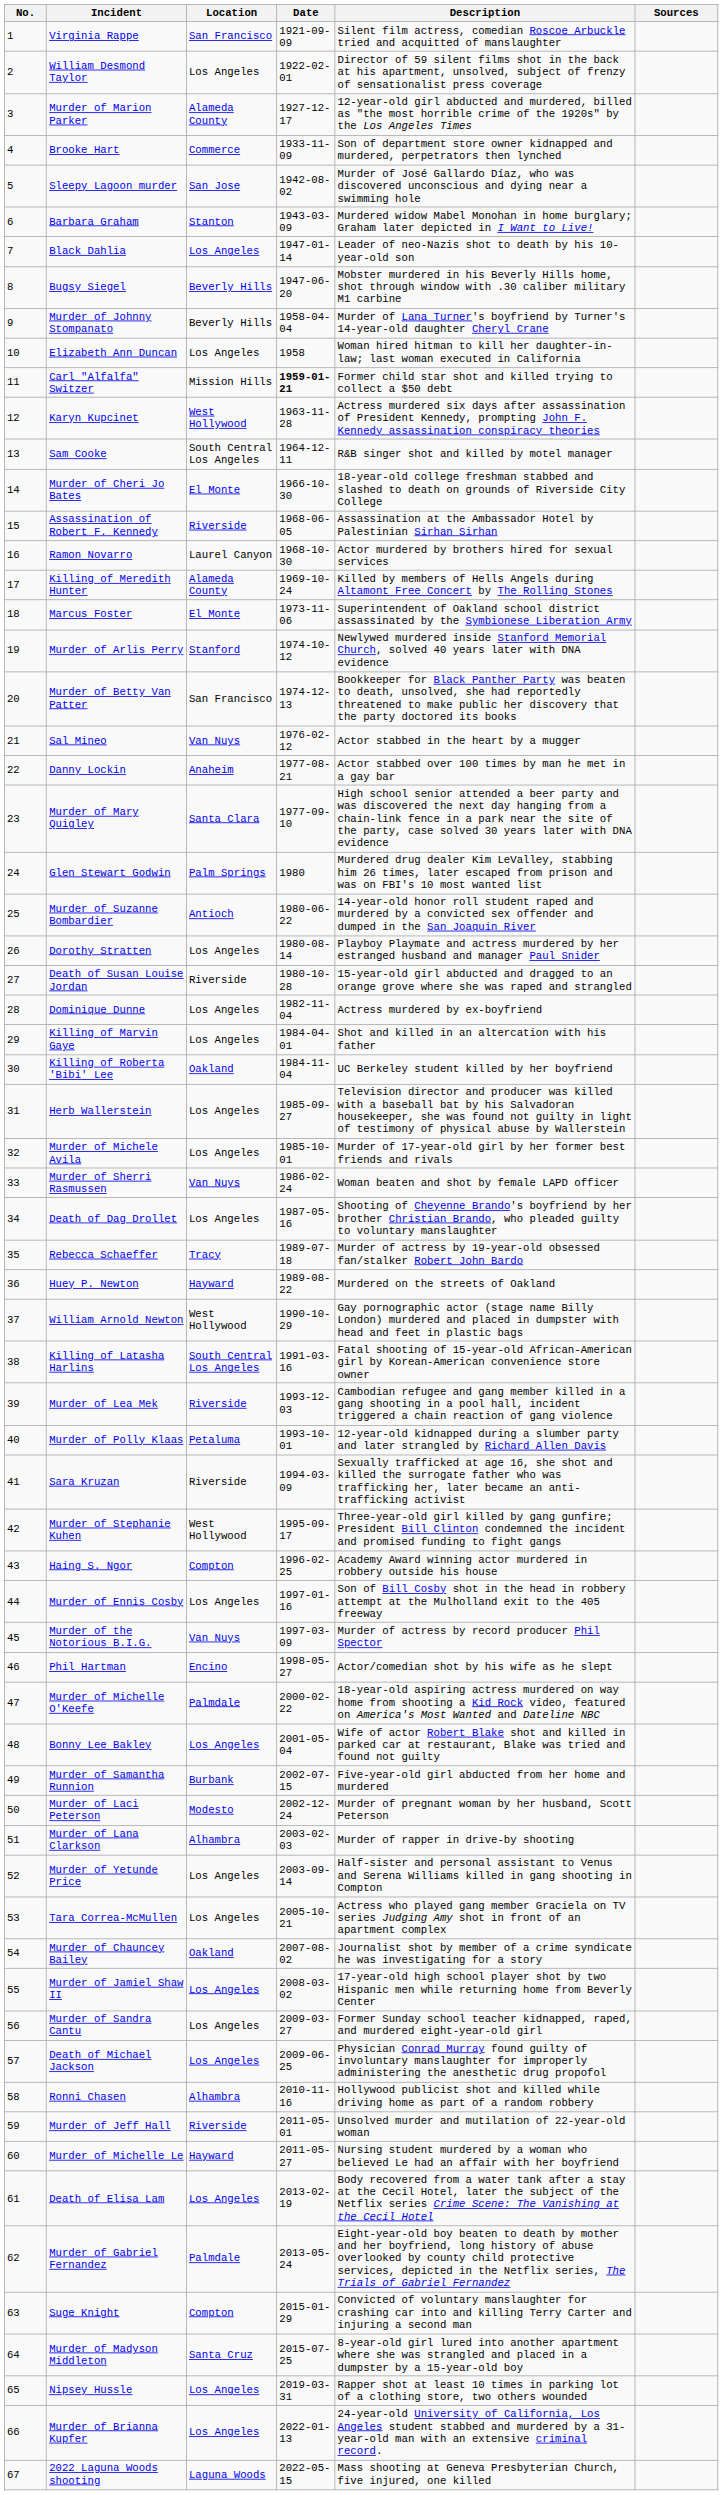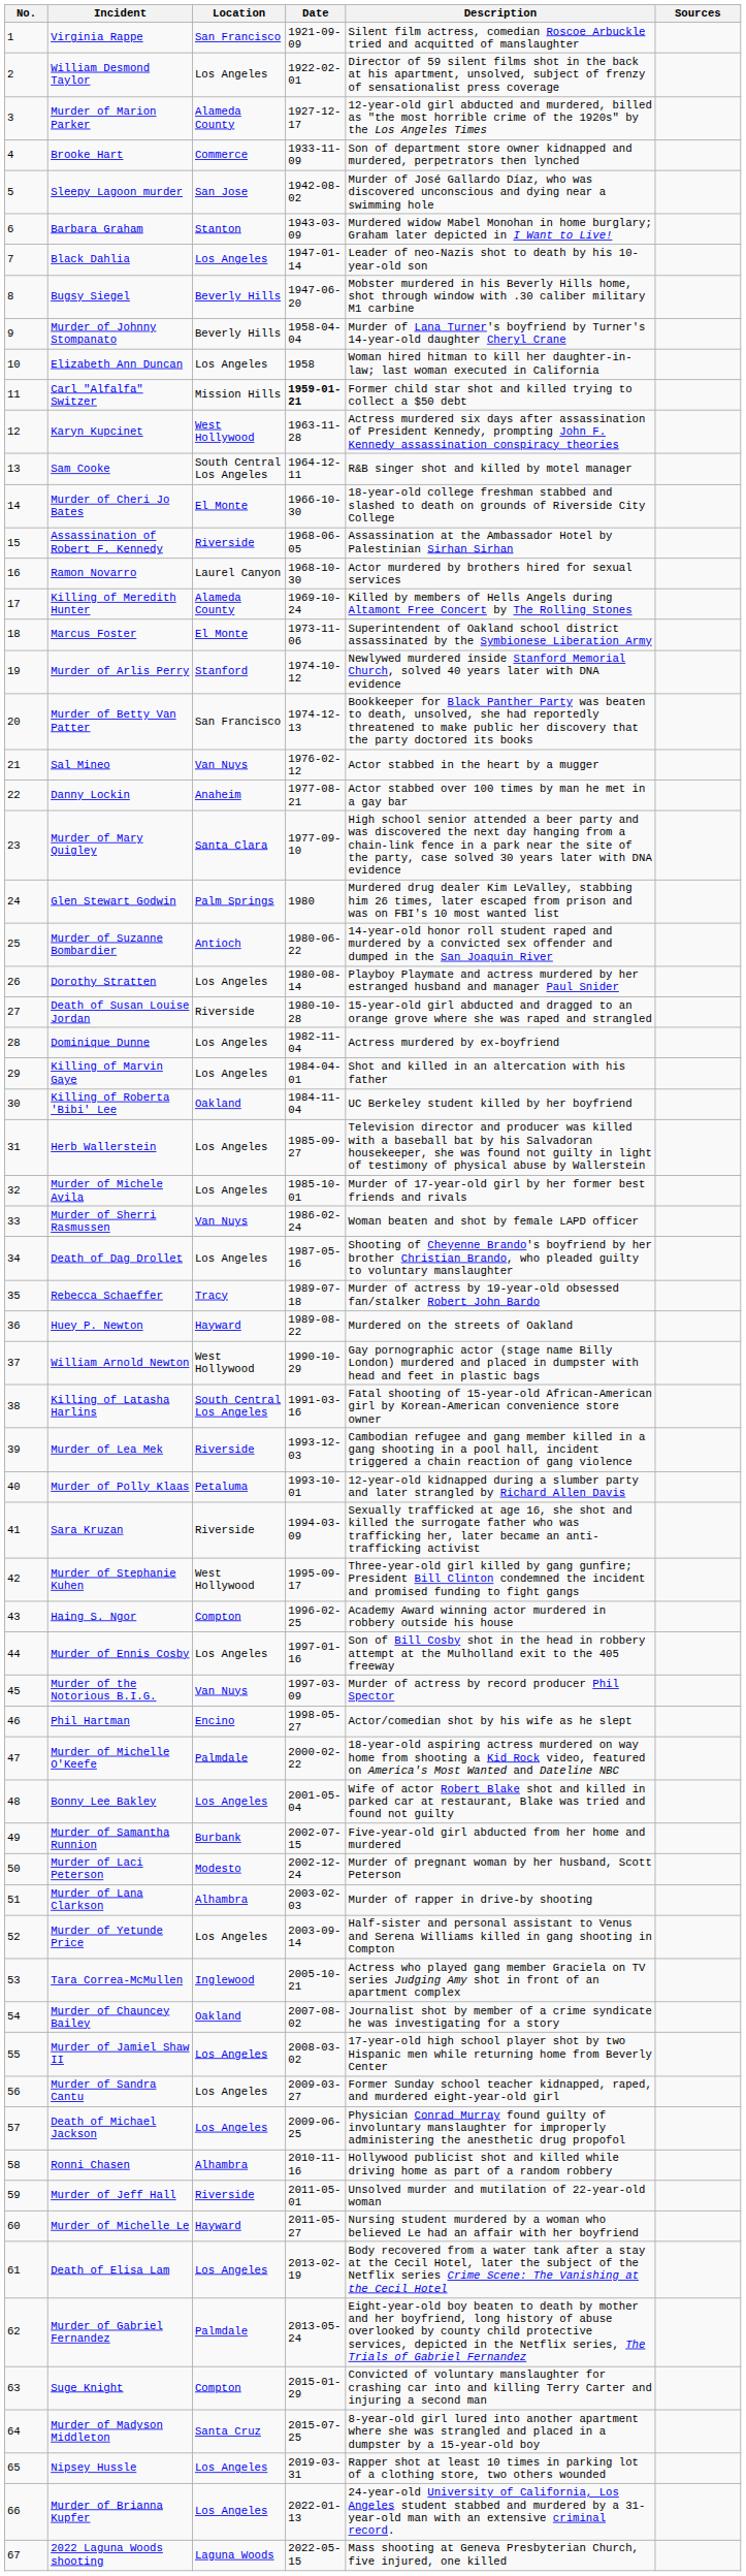 <table class="wikitable sortable">
 <tr>
 <th width="75">No.</th>
 <th width="250">Incident</th>
 <th width="150">Location</th>
 <th width="100">Date</th>
 <th width="700">Description</th>
 <th width="150">Sources</th>
 </tr>
 <tr>
 <td>1</td>
 <td><a href='#'>Virginia Rappe</a></td>
 <td><a href='#'>San Francisco</a></td>
 <td>1921-09-09</td>
 <td>Silent film actress, comedian <a href='#'>Roscoe Arbuckle</a> tried and acquitted of manslaughter</td>
 <td></td>
 </tr>
 <tr>
 <td>2</td>
 <td><a href='#'>William Desmond Taylor</a></td>
 <td>Los Angeles</td>
 <td>1922-02-01</td>
 <td>Director of 59 silent films shot in the back at his apartment, unsolved, subject of frenzy of sensationalist press coverage</td>
 <td></td>
 </tr>
 <tr>
 <td>3</td>
 <td><a href='#'>Murder of Marion Parker</a></td>
 <td><a href='#'>Alameda County</a></td>
 <td>1927-12-17</td>
 <td>12-year-old girl abducted and murdered, billed as "the most horrible crime of the 1920s" by the <em>Los Angeles Times</em></td>
 <td></td>
 </tr>
 <tr>
 <td>4</td>
 <td><a href='#'>Brooke Hart</a></td>
 <td><a href='#'>Commerce</a></td>
 <td>1933-11-09</td>
 <td>Son of department store owner kidnapped and murdered, perpetrators then lynched</td>
 <td></td>
 </tr>
 <tr>
 <td>5</td>
 <td><a href='#'>Sleepy Lagoon murder</a></td>
 <td><a href='#'>San Jose</a></td>
 <td>1942-08-02</td>
 <td>Murder of José Gallardo Díaz, who was discovered unconscious and dying near a swimming hole</td>
 <td></td>
 </tr>
 <tr>
 <td>6</td>
 <td><a href='#'>Barbara Graham</a></td>
 <td><a href='#'>Stanton</a></td>
 <td>1943-03-09</td>
 <td>Murdered widow Mabel Monohan in home burglary; Graham later depicted in <em><a href='#'>I Want to Live!</a></em></td>
 <td></td>
 </tr>
 <tr>
 <td>7</td>
 <td><a href='#'>Black Dahlia</a></td>
 <td><a href='#'>Los Angeles</a></td>
 <td>1947-01-14</td>
 <td>Leader of neo-Nazis shot to death by his 10-year-old son</td>
 <td></td>
 </tr>
 <tr>
 <td>8</td>
 <td><a href='#'>Bugsy Siegel</a></td>
 <td><a href='#'>Beverly Hills</a></td>
 <td>1947-06-20</td>
 <td>Mobster murdered in his Beverly Hills home, shot through window with .30 caliber military M1 carbine</td>
 <td></td>
 </tr>
 <tr>
 <td>9</td>
 <td><a href='#'>Murder of Johnny Stompanato</a></td>
 <td>Beverly Hills</td>
 <td>1958-04-04</td>
 <td>Murder of <a href='#'>Lana Turner</a>'s boyfriend by Turner's 14-year-old daughter <a href='#'>Cheryl Crane</a></td>
 <td></td>
 </tr>
 <tr>
 <td>10</td>
 <td><a href='#'>Elizabeth Ann Duncan</a></td>
 <td>Los Angeles</td>
 <td>1958</td>
 <td>Woman hired hitman to kill her daughter-in-law; last woman executed in California</td>
 <td></td>
 </tr>
 <tr>
 <td>11</td>
 <td><a href='#'>Carl "Alfalfa" Switzer</a></td>
 <td>Mission Hills</td>
 <td><strong>1959-01-21</strong></td>
 <td>Former child star shot and killed trying to collect a $50 debt</td>
 <td></td>
 </tr>
 <tr>
 <td>12</td>
 <td><a href='#'>Karyn Kupcinet</a></td>
 <td><a href='#'>West Hollywood</a></td>
 <td>1963-11-28</td>
 <td>Actress murdered six days after assassination of President Kennedy, prompting <a href='#'>John F. Kennedy assassination conspiracy theories</a></td>
 <td></td>
 </tr>
 <tr>
 <td>13</td>
 <td><a href='#'>Sam Cooke</a></td>
 <td>South Central Los Angeles</td>
 <td>1964-12-11</td>
 <td>R&B singer shot and killed by motel manager</td>
 <td></td>
 </tr>
 <tr>
 <td>14</td>
 <td><a href='#'>Murder of Cheri Jo Bates</a></td>
 <td><a href='#'>El Monte</a></td>
 <td>1966-10-30</td>
 <td>18-year-old college freshman stabbed and slashed to death on grounds of Riverside City College</td>
 <td></td>
 </tr>
 <tr>
 <td>15</td>
 <td><a href='#'>Assassination of Robert F. Kennedy</a></td>
 <td><a href='#'>Riverside</a></td>
 <td>1968-06-05</td>
 <td>Assassination at the Ambassador Hotel by Palestinian <a href='#'>Sirhan Sirhan</a></td>
 <td></td>
 </tr>
 <tr>
 <td>16</td>
 <td><a href='#'>Ramon Novarro</a></td>
 <td>Laurel Canyon</td>
 <td>1968-10-30</td>
 <td>Actor murdered by brothers hired for sexual services</td>
 <td></td>
 </tr>
 <tr>
 <td>17</td>
 <td><a href='#'>Killing of Meredith Hunter</a></td>
 <td><a href='#'>Alameda County</a></td>
 <td>1969-10-24</td>
 <td>Killed by members of Hells Angels during <a href='#'>Altamont Free Concert</a> by <a href='#'>The Rolling Stones</a></td>
 <td></td>
 </tr>
 <tr>
 <td>18</td>
 <td><a href='#'>Marcus Foster</a></td>
 <td><a href='#'>El Monte</a></td>
 <td>1973-11-06</td>
 <td>Superintendent of Oakland school district assassinated by the <a href='#'>Symbionese Liberation Army</a></td>
 <td></td>
 </tr>
 <tr>
 <td>19</td>
 <td><a href='#'>Murder of Arlis Perry</a></td>
 <td><a href='#'>Stanford</a></td>
 <td>1974-10-12</td>
 <td>Newlywed murdered inside <a href='#'>Stanford Memorial Church</a>, solved 40 years later with DNA evidence</td>
 <td></td>
 </tr>
 <tr>
 <td>20</td>
 <td><a href='#'>Murder of Betty Van Patter</a></td>
 <td>San Francisco</td>
 <td>1974-12-13</td>
 <td>Bookkeeper for <a href='#'>Black Panther Party</a> was beaten to death, unsolved, she had reportedly threatened to make public her discovery that the party doctored its books</td>
 <td></td>
 </tr>
 <tr>
 <td>21</td>
 <td><a href='#'>Sal Mineo</a></td>
 <td><a href='#'>Van Nuys</a></td>
 <td>1976-02-12</td>
 <td>Actor stabbed in the heart by a mugger</td>
 <td></td>
 </tr>
 <tr>
 <td>22</td>
 <td><a href='#'>Danny Lockin</a></td>
 <td><a href='#'>Anaheim</a></td>
 <td>1977-08-21</td>
 <td>Actor stabbed over 100 times by man he met in a gay bar</td>
 <td></td>
 </tr>
 <tr>
 <td>23</td>
 <td><a href='#'>Murder of Mary Quigley</a></td>
 <td><a href='#'>Santa Clara</a></td>
 <td>1977-09-10</td>
 <td>High school senior attended a beer party and was discovered the next day hanging from a chain-link fence in a park near the site of the party, case solved 30 years later with DNA evidence</td>
 <td></td>
 </tr>
 <tr>
 <td>24</td>
 <td><a href='#'>Glen Stewart Godwin</a></td>
 <td><a href='#'>Palm Springs</a></td>
 <td>1980</td>
 <td>Murdered drug dealer Kim LeValley, stabbing him 26 times, later escaped from prison and was on FBI's 10 most wanted list</td>
 <td></td>
 </tr>
 <tr>
 <td>25</td>
 <td><a href='#'>Murder of Suzanne Bombardier</a></td>
 <td><a href='#'>Antioch</a></td>
 <td>1980-06-22</td>
 <td>14-year-old honor roll student raped  and murdered by a convicted sex offender and dumped in the <a href='#'>San Joaquin River</a></td>
 <td></td>
 </tr>
 <tr>
 <td>26</td>
 <td><a href='#'>Dorothy Stratten</a></td>
 <td>Los Angeles</td>
 <td>1980-08-14</td>
 <td>Playboy Playmate and actress murdered by her estranged husband and manager <a href='#'>Paul Snider</a></td>
 <td></td>
 </tr>
 <tr>
 <td>27</td>
 <td><a href='#'>Death of Susan Louise Jordan</a></td>
 <td>Riverside</td>
 <td>1980-10-28</td>
 <td>15-year-old girl abducted and dragged to an orange grove where she was raped and strangled</td>
 <td></td>
 </tr>
 <tr>
 <td>28</td>
 <td><a href='#'>Dominique Dunne</a></td>
 <td>Los Angeles</td>
 <td>1982-11-04</td>
 <td>Actress murdered by ex-boyfriend</td>
 <td></td>
 </tr>
 <tr>
 <td>29</td>
 <td><a href='#'>Killing of Marvin Gaye</a></td>
 <td>Los Angeles</td>
 <td>1984-04-01</td>
 <td>Shot and killed in an altercation with his father</td>
 <td></td>
 </tr>
 <tr>
 <td>30</td>
 <td><a href='#'>Killing of Roberta 'Bibi' Lee</a></td>
 <td><a href='#'>Oakland</a></td>
 <td>1984-11-04</td>
 <td>UC Berkeley student killed by her boyfriend</td>
 <td></td>
 </tr>
 <tr>
 <td>31</td>
 <td><a href='#'>Herb Wallerstein</a></td>
 <td>Los  Angeles</td>
 <td>1985-09-27</td>
 <td>Television director and producer was killed with a baseball bat by his Salvadoran housekeeper, she was found not guilty in light of testimony of physical abuse by Wallerstein</td>
 <td></td>
 </tr>
 <tr>
 <td>32</td>
 <td><a href='#'>Murder of Michele Avila</a></td>
 <td>Los Angeles</td>
 <td>1985-10-01</td>
 <td>Murder of 17-year-old girl by her former best friends and rivals</td>
 <td></td>
 </tr>
 <tr>
 <td>33</td>
 <td><a href='#'>Murder of Sherri Rasmussen</a></td>
 <td><a href='#'>Van Nuys</a></td>
 <td>1986-02-24</td>
 <td>Woman beaten and shot by female LAPD officer</td>
 <td></td>
 </tr>
 <tr>
 <td>34</td>
 <td><a href='#'>Death of Dag Drollet</a></td>
 <td>Los Angeles</td>
 <td>1987-05-16</td>
 <td>Shooting of <a href='#'>Cheyenne Brando</a>'s boyfriend by her brother <a href='#'>Christian Brando</a>, who pleaded guilty to voluntary manslaughter</td>
 <td></td>
 </tr>
 <tr>
 <td>35</td>
 <td><a href='#'>Rebecca Schaeffer</a></td>
 <td><a href='#'>Tracy</a></td>
 <td>1989-07-18</td>
 <td>Murder of actress by 19-year-old obsessed fan/stalker <a href='#'>Robert John Bardo</a></td>
 <td></td>
 </tr>
 <tr>
 <td>36</td>
 <td><a href='#'>Huey P. Newton</a></td>
 <td><a href='#'>Hayward</a></td>
 <td>1989-08-22</td>
 <td>Murdered on the streets of Oakland</td>
 <td></td>
 </tr>
 <tr>
 <td>37</td>
 <td><a href='#'>William Arnold Newton</a></td>
 <td>West  Hollywood</td>
 <td>1990-10-29</td>
 <td>Gay pornographic actor (stage name Billy London) murdered and placed in dumpster with head and feet in plastic bags</td>
 <td></td>
 </tr>
 <tr>
 <td>38</td>
 <td><a href='#'>Killing of Latasha Harlins</a></td>
 <td><a href='#'>South Central Los Angeles</a></td>
 <td>1991-03-16</td>
 <td>Fatal shooting of 15-year-old African-American girl by Korean-American convenience store owner</td>
 <td></td>
 </tr>
 <tr>
 <td>39</td>
 <td><a href='#'>Murder of Lea Mek</a></td>
 <td><a href='#'>Riverside</a></td>
 <td>1993-12-03</td>
 <td>Cambodian refugee and gang member killed in a gang shooting in a pool hall, incident triggered a chain reaction of gang violence</td>
 <td></td>
 </tr>
 <tr>
 <td>40</td>
 <td><a href='#'>Murder of Polly Klaas</a></td>
 <td><a href='#'>Petaluma</a></td>
 <td>1993-10-01</td>
 <td>12-year-old kidnapped during a slumber party and later strangled by <a href='#'>Richard Allen Davis</a></td>
 <td></td>
 </tr>
 <tr>
 <td>41</td>
 <td><a href='#'>Sara Kruzan</a></td>
 <td>Riverside</td>
 <td>1994-03-09</td>
 <td>Sexually trafficked at age 16, she shot and killed the surrogate father who was trafficking her, later became an anti-trafficking activist</td>
 <td></td>
 </tr>
 <tr>
 <td>42</td>
 <td><a href='#'>Murder of Stephanie Kuhen</a></td>
 <td>West  Hollywood</td>
 <td>1995-09-17</td>
 <td>Three-year-old girl killed by gang gunfire; President <a href='#'>Bill Clinton</a> condemned the incident and promised funding to fight gangs</td>
 <td></td>
 </tr>
 <tr>
 <td>43</td>
 <td><a href='#'>Haing S. Ngor</a></td>
 <td><a href='#'>Compton</a></td>
 <td>1996-02-25</td>
 <td>Academy Award winning actor murdered in robbery outside his house</td>
 <td></td>
 </tr>
 <tr>
 <td>44</td>
 <td><a href='#'>Murder of Ennis Cosby</a></td>
 <td>Los Angeles</td>
 <td>1997-01-16</td>
 <td>Son of <a href='#'>Bill Cosby</a> shot in the head in robbery attempt at the Mulholland exit to the 405 freeway</td>
 <td></td>
 </tr>
 <tr>
 <td>45</td>
 <td><a href='#'>Murder of the Notorious B.I.G.</a></td>
 <td><a href='#'>Van Nuys</a></td>
 <td>1997-03-09</td>
 <td>Murder of actress by record  producer <a href='#'>Phil Spector</a></td>
 <td></td>
 </tr>
 <tr>
 <td>46</td>
 <td><a href='#'>Phil Hartman</a></td>
 <td><a href='#'>Encino</a></td>
 <td>1998-05-27</td>
 <td>Actor/comedian shot by his wife as he slept</td>
 <td></td>
 </tr>
 <tr>
 <td>47</td>
 <td><a href='#'>Murder of Michelle O'Keefe</a></td>
 <td><a href='#'>Palmdale</a></td>
 <td>2000-02-22</td>
 <td>18-year-old aspiring actress murdered on way home from shooting a <a href='#'>Kid Rock</a> video, featured on <em>America's Most Wanted</em> and <em>Dateline NBC</em></td>
 <td></td>
 </tr>
 <tr>
 <td>48</td>
 <td><a href='#'>Bonny Lee Bakley</a></td>
 <td><a href='#'>Los Angeles</a></td>
 <td>2001-05-04</td>
 <td>Wife of actor <a href='#'>Robert Blake</a> shot and killed in parked car at restaurant, Blake was tried and found not guilty</td>
 <td></td>
 </tr>
 <tr>
 <td>49</td>
 <td><a href='#'>Murder of Samantha Runnion</a></td>
 <td><a href='#'>Burbank</a></td>
 <td>2002-07-15</td>
 <td>Five-year-old girl abducted from her home and murdered</td>
 <td></td>
 </tr>
 <tr>
 <td>50</td>
 <td><a href='#'>Murder of Laci Peterson</a></td>
 <td><a href='#'>Modesto</a></td>
 <td>2002-12-24</td>
 <td>Murder of pregnant woman by her husband, Scott Peterson</td>
 <td></td>
 </tr>
 <tr>
 <td>51</td>
 <td><a href='#'>Murder of Lana Clarkson</a></td>
 <td><a href='#'>Alhambra</a></td>
 <td>2003-02-03</td>
 <td>Murder of rapper in drive-by shooting</td>
 <td></td>
 </tr>
 <tr>
 <td>52</td>
 <td><a href='#'>Murder of Yetunde Price</a></td>
 <td>Los Angeles</td>
 <td>2003-09-14</td>
 <td>Half-sister and personal assistant to Venus and Serena Williams killed in gang shooting in Compton</td>
 <td></td>
 </tr>
 <tr>
 <td>53</td>
 <td><a href='#'>Tara Correa-McMullen</a></td>
-<td>Los Angeles</td>
+<td><a href='#'>Inglewood</a></td>
 <td>2005-10-21</td>
 <td>Actress who played gang member Graciela on TV series <em>Judging Amy</em> shot in front of an apartment complex</td>
 <td></td>
 </tr>
 <tr>
 <td>54</td>
 <td><a href='#'>Murder of Chauncey Bailey</a></td>
 <td><a href='#'>Oakland</a></td>
 <td>2007-08-02</td>
 <td>Journalist shot by member of a crime syndicate he was investigating for a story</td>
 <td></td>
 </tr>
 <tr>
 <td>55</td>
 <td><a href='#'>Murder of Jamiel Shaw II</a></td>
 <td><a href='#'>Los Angeles</a></td>
 <td>2008-03-02</td>
 <td>17-year-old high school player shot by two Hispanic men while returning home from Beverly Center</td>
 <td></td>
 </tr>
 <tr>
 <td>56</td>
 <td><a href='#'>Murder of Sandra Cantu</a></td>
 <td>Los Angeles</td>
 <td>2009-03-27</td>
 <td>Former Sunday school teacher kidnapped, raped, and murdered eight-year-old girl</td>
 <td></td>
 </tr>
 <tr>
 <td>57</td>
 <td><a href='#'>Death of Michael Jackson</a></td>
 <td><a href='#'>Los Angeles</a></td>
 <td>2009-06-25</td>
 <td>Physician <a href='#'>Conrad Murray</a> found guilty of involuntary manslaughter for improperly administering  the anesthetic drug propofol</td>
 <td></td>
 </tr>
 <tr>
 <td>58</td>
 <td><a href='#'>Ronni Chasen</a></td>
 <td><a href='#'>Alhambra</a></td>
 <td>2010-11-16</td>
 <td>Hollywood publicist shot and killed while driving home as part of a random robbery</td>
 <td></td>
 </tr>
 <tr>
 <td>59</td>
 <td><a href='#'>Murder of Jeff Hall</a></td>
 <td><a href='#'>Riverside</a></td>
 <td>2011-05-01</td>
 <td>Unsolved murder and mutilation of 22-year-old woman</td>
 <td></td>
 </tr>
 <tr>
 <td>60</td>
 <td><a href='#'>Murder of Michelle Le</a></td>
 <td><a href='#'>Hayward</a></td>
 <td>2011-05-27</td>
 <td>Nursing student murdered by a woman who believed Le had an affair with her boyfriend</td>
 <td></td>
 </tr>
 <tr>
 <td>61</td>
 <td><a href='#'>Death of Elisa Lam</a></td>
 <td><a href='#'>Los Angeles</a></td>
 <td>2013-02-19</td>
 <td>Body recovered from a water tank after a stay at the Cecil Hotel, later the subject of the Netflix series <em><a href='#'>Crime Scene: The Vanishing at the Cecil Hotel</a></em></td>
 <td></td>
 </tr>
 <tr>
 <td>62</td>
 <td><a href='#'>Murder of Gabriel Fernandez</a></td>
 <td><a href='#'>Palmdale</a></td>
 <td>2013-05-24</td>
 <td>Eight-year-old boy beaten to death by mother and her boyfriend, long history of abuse overlooked by county child protective services, depicted in the Netflix series, <em><a href='#'>The Trials of Gabriel Fernandez</a></em></td>
 <td></td>
 </tr>
 <tr>
 <td>63</td>
 <td><a href='#'>Suge Knight</a></td>
 <td><a href='#'>Compton</a></td>
 <td>2015-01-29</td>
 <td>Convicted of voluntary manslaughter for crashing car into and killing Terry Carter and injuring a second man</td>
 <td></td>
 </tr>
 <tr>
 <td>64</td>
 <td><a href='#'>Murder of Madyson Middleton</a></td>
 <td><a href='#'>Santa Cruz</a></td>
 <td>2015-07-25</td>
 <td>8-year-old girl lured into another apartment where she was strangled and placed in a dumpster by a 15-year-old boy</td>
 <td></td>
 </tr>
 <tr>
 <td>65</td>
 <td><a href='#'>Nipsey Hussle</a></td>
 <td><a href='#'>Los Angeles</a></td>
 <td>2019-03-31</td>
 <td>Rapper shot at least 10 times in parking lot of a clothing store, two others wounded</td>
 <td></td>
 </tr>
 <tr>
 <td>66</td>
 <td><a href='#'>Murder of Brianna Kupfer</a></td>
 <td><a href='#'>Los Angeles</a></td>
 <td>2022-01-13</td>
 <td>24-year-old <a href='#'>University of California, Los Angeles</a> student stabbed and murdered by a 31-year-old man with an extensive <a href='#'>criminal record</a>.</td>
 <td></td>
 </tr>
 <tr>
 <td>67</td>
 <td><a href='#'>2022 Laguna Woods shooting</a></td>
 <td><a href='#'>Laguna Woods</a></td>
 <td>2022-05-15</td>
 <td>Mass shooting at Geneva Presbyterian Church, five injured, one killed</td>
 <td></td>
 </tr>
 </table>
